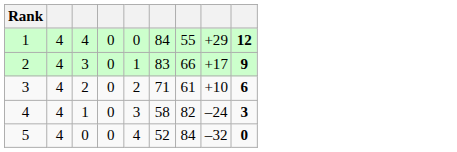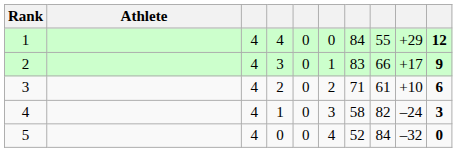 <table class=wikitable style="text-align:center">
 <tr>
 <th width=20>Rank</th>
+<th width=200>Athlete</th>
 <th width=20></th>
 <th width=20></th>
 <th width=20></th>
 <th width=20></th>
 <th width=20></th>
 <th width=20></th>
 <th width=20></th>
 <th width=20></th>
 </tr>
 <tr bgcolor="#ccffcc">
 <td>1</td>
+<td align=left></td>
 <td>4</td>
 <td>4</td>
 <td>0</td>
 <td>0</td>
 <td>84</td>
 <td>55</td>
 <td>+29</td>
 <td><strong>12</strong></td>
 </tr>
 <tr bgcolor="#ccffcc">
 <td>2</td>
+<td align=left></td>
 <td>4</td>
 <td>3</td>
 <td>0</td>
 <td>1</td>
 <td>83</td>
 <td>66</td>
 <td>+17</td>
 <td><strong>9</strong></td>
 </tr>
 <tr>
 <td>3</td>
+<td align=left></td>
 <td>4</td>
 <td>2</td>
 <td>0</td>
 <td>2</td>
 <td>71</td>
 <td>61</td>
 <td>+10</td>
 <td><strong>6</strong></td>
 </tr>
 <tr>
 <td>4</td>
+<td align=left></td>
 <td>4</td>
 <td>1</td>
 <td>0</td>
 <td>3</td>
 <td>58</td>
 <td>82</td>
 <td>–24</td>
 <td><strong>3</strong></td>
 </tr>
 <tr>
 <td>5</td>
+<td align=left></td>
 <td>4</td>
 <td>0</td>
 <td>0</td>
 <td>4</td>
 <td>52</td>
 <td>84</td>
 <td>–32</td>
 <td><strong>0</strong></td>
 </tr>
 </table>
